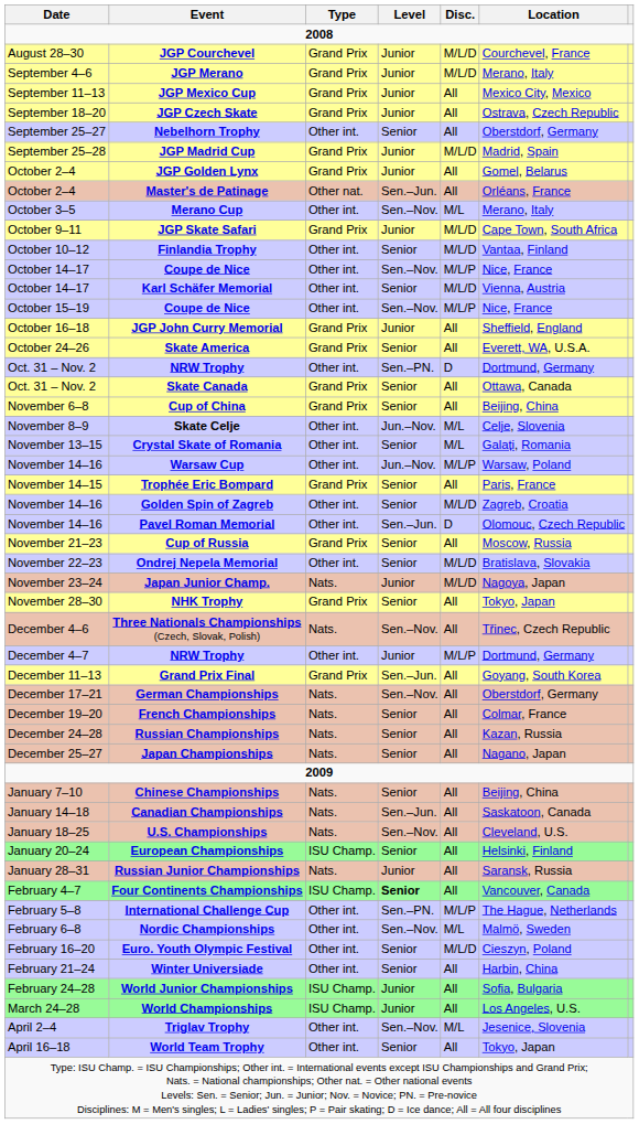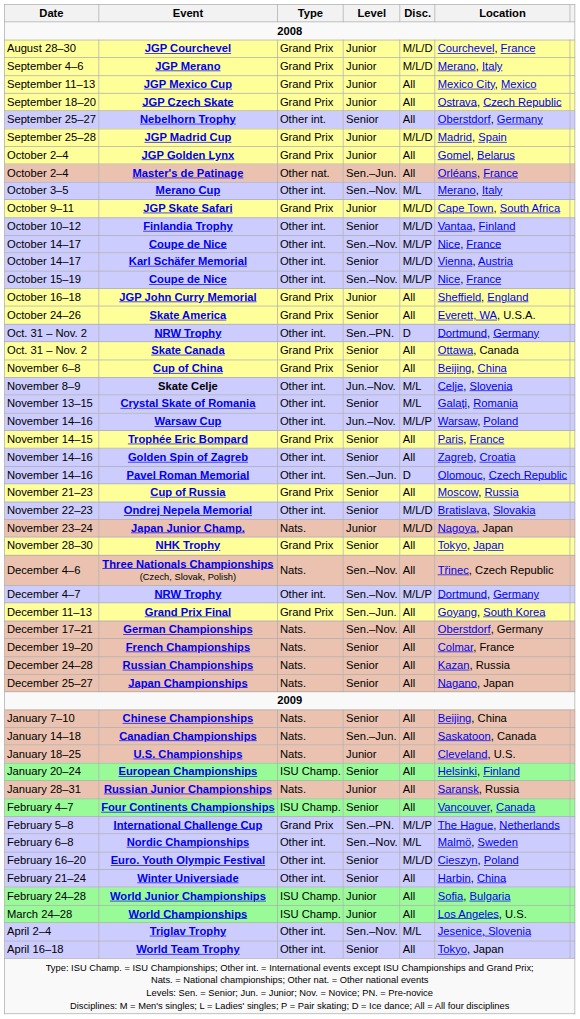 <table class="wikitable">
 <tr>
 <th>Date</th>
 <th>Event</th>
 <th>Type</th>
 <th>Level</th>
 <th>Disc.</th>
 <th>Location</th>
 <th></th>
 </tr>
 <tr>
 <td colspan=7 align=center><strong>2008</strong></td>
 </tr>
 <tr bgcolor=FFFF99>
 <td>August 28–30</td>
 <td align="center"><strong><a href='#'>JGP Courchevel</a></strong></td>
 <td>Grand Prix</td>
 <td>Junior</td>
 <td>M/L/D</td>
 <td><a href='#'>Courchevel</a>, <a href='#'>France</a></td>
 <td></td>
 </tr>
 <tr bgcolor=FFFF99>
 <td>September 4–6</td>
 <td align="center"><strong><a href='#'>JGP Merano</a></strong></td>
 <td>Grand Prix</td>
 <td>Junior</td>
 <td>M/L/D</td>
 <td><a href='#'>Merano</a>, <a href='#'>Italy</a></td>
 <td></td>
 </tr>
 <tr bgcolor=FFFF99>
 <td>September 11–13</td>
 <td align="center"><strong><a href='#'>JGP Mexico Cup</a></strong></td>
 <td>Grand Prix</td>
 <td>Junior</td>
 <td>All</td>
 <td><a href='#'>Mexico City</a>, <a href='#'>Mexico</a></td>
 <td></td>
 </tr>
 <tr bgcolor=FFFF99>
 <td>September 18–20</td>
 <td align="center"><strong><a href='#'>JGP Czech Skate</a></strong></td>
 <td>Grand Prix</td>
 <td>Junior</td>
 <td>All</td>
 <td><a href='#'>Ostrava</a>, <a href='#'>Czech Republic</a></td>
 <td></td>
 </tr>
 <tr bgcolor=CCCCFF>
 <td>September 25–27</td>
 <td align="center"><strong><a href='#'>Nebelhorn Trophy</a></strong></td>
 <td>Other int.</td>
 <td>Senior</td>
 <td>All</td>
 <td><a href='#'>Oberstdorf</a>, <a href='#'>Germany</a></td>
 <td></td>
 </tr>
 <tr bgcolor=FFFF99>
 <td>September 25–28</td>
 <td align="center"><strong><a href='#'>JGP Madrid Cup</a></strong></td>
 <td>Grand Prix</td>
 <td>Junior</td>
 <td>M/L/D</td>
 <td><a href='#'>Madrid</a>, <a href='#'>Spain</a></td>
 <td></td>
 </tr>
 <tr bgcolor=FFFF99>
 <td>October 2–4</td>
 <td align="center"><strong><a href='#'>JGP Golden Lynx</a></strong></td>
 <td>Grand Prix</td>
 <td>Junior</td>
 <td>All</td>
 <td><a href='#'>Gomel</a>, <a href='#'>Belarus</a></td>
 <td></td>
 </tr>
 <tr bgcolor=EBC2AF>
 <td>October 2–4</td>
 <td align="center"><strong><a href='#'>Master's de Patinage</a></strong></td>
 <td>Other nat.</td>
 <td>Sen.–Jun.</td>
 <td>All</td>
 <td><a href='#'>Orléans</a>, <a href='#'>France</a></td>
 <td></td>
 </tr>
 <tr bgcolor=CCCCFF>
 <td>October 3–5</td>
 <td align="center"><strong><a href='#'>Merano Cup</a></strong></td>
 <td>Other int.</td>
 <td>Sen.–Nov.</td>
 <td>M/L</td>
 <td><a href='#'>Merano</a>, <a href='#'>Italy</a></td>
 <td></td>
 </tr>
 <tr bgcolor=FFFF99>
 <td>October 9–11</td>
 <td align="center"><strong><a href='#'>JGP Skate Safari</a></strong></td>
 <td>Grand Prix</td>
 <td>Junior</td>
 <td>M/L/D</td>
 <td><a href='#'>Cape Town</a>, <a href='#'>South Africa</a></td>
 <td></td>
 </tr>
 <tr bgcolor=CCCCFF>
 <td>October 10–12</td>
 <td align="center"><strong><a href='#'>Finlandia Trophy</a></strong></td>
 <td>Other int.</td>
 <td>Senior</td>
 <td>M/L/D</td>
 <td><a href='#'>Vantaa</a>, <a href='#'>Finland</a></td>
 <td></td>
 </tr>
 <tr bgcolor=CCCCFF>
 <td>October 14–17</td>
 <td align="center"><strong><a href='#'>Coupe de Nice</a></strong></td>
 <td>Other int.</td>
 <td>Sen.–Nov.</td>
 <td>M/L/P</td>
 <td><a href='#'>Nice</a>, <a href='#'>France</a></td>
 <td></td>
 </tr>
 <tr bgcolor=CCCCFF>
 <td>October 14–17</td>
 <td align="center"><strong><a href='#'>Karl Schäfer Memorial</a></strong></td>
 <td>Other int.</td>
 <td>Senior</td>
 <td>M/L/D</td>
 <td><a href='#'>Vienna</a>, <a href='#'>Austria</a></td>
 <td></td>
 </tr>
 <tr bgcolor=CCCCFF>
 <td>October 15–19</td>
 <td align="center"><strong><a href='#'>Coupe de Nice</a></strong></td>
 <td>Other int.</td>
 <td>Sen.–Nov.</td>
 <td>M/L/P</td>
 <td><a href='#'>Nice</a>, <a href='#'>France</a></td>
 <td></td>
 </tr>
 <tr bgcolor=FFFF99>
 <td>October 16–18</td>
 <td align="center"><strong><a href='#'>JGP John Curry Memorial</a></strong></td>
 <td>Grand Prix</td>
 <td>Junior</td>
 <td>All</td>
 <td><a href='#'>Sheffield</a>, <a href='#'>England</a></td>
 <td></td>
 </tr>
 <tr bgcolor=FFFF99>
 <td>October 24–26</td>
 <td align="center"><strong><a href='#'>Skate America</a></strong></td>
 <td>Grand Prix</td>
 <td>Senior</td>
 <td>All</td>
 <td><a href='#'>Everett, WA</a>, U.S.A.</td>
 <td></td>
 </tr>
 <tr bgcolor=CCCCFF>
 <td>Oct. 31 – Nov. 2</td>
 <td align="center"><strong><a href='#'>NRW Trophy</a></strong></td>
 <td>Other int.</td>
 <td>Sen.–PN.</td>
 <td>D</td>
 <td><a href='#'>Dortmund</a>, <a href='#'>Germany</a></td>
 <td></td>
 </tr>
 <tr bgcolor=FFFF99>
 <td>Oct. 31 – Nov. 2</td>
 <td align="center"><strong><a href='#'>Skate Canada</a></strong></td>
 <td>Grand Prix</td>
 <td>Senior</td>
 <td>All</td>
 <td><a href='#'>Ottawa</a>, Canada</td>
 <td></td>
 </tr>
 <tr bgcolor=FFFF99>
 <td>November 6–8</td>
 <td align="center"><strong><a href='#'>Cup of China</a></strong></td>
 <td>Grand Prix</td>
 <td>Senior</td>
 <td>All</td>
 <td><a href='#'>Beijing</a>, <a href='#'>China</a></td>
 <td></td>
 </tr>
 <tr bgcolor=CCCCFF>
 <td>November 8–9</td>
 <td align="center"><strong>Skate Celje</strong></td>
 <td>Other int.</td>
 <td>Jun.–Nov.</td>
 <td>M/L</td>
 <td><a href='#'>Celje</a>, <a href='#'>Slovenia</a></td>
 <td></td>
 </tr>
 <tr bgcolor=CCCCFF>
 <td>November 13–15</td>
 <td align="center"><strong><a href='#'>Crystal Skate of Romania</a></strong></td>
 <td>Other int.</td>
 <td>Senior</td>
 <td>M/L</td>
 <td><a href='#'>Galați</a>, <a href='#'>Romania</a></td>
 <td></td>
 </tr>
 <tr bgcolor=CCCCFF>
 <td>November 14–16</td>
 <td align="center"><strong><a href='#'>Warsaw Cup</a></strong></td>
 <td>Other int.</td>
 <td>Jun.–Nov.</td>
 <td>M/L/P</td>
 <td><a href='#'>Warsaw</a>, <a href='#'>Poland</a></td>
 <td></td>
 </tr>
 <tr bgcolor=FFFF99>
 <td>November 14–15</td>
 <td align="center"><strong><a href='#'>Trophée Eric Bompard</a></strong></td>
 <td>Grand Prix</td>
 <td>Senior</td>
 <td>All</td>
 <td><a href='#'>Paris</a>, <a href='#'>France</a></td>
 <td></td>
 </tr>
 <tr bgcolor=CCCCFF>
 <td>November 14–16</td>
 <td align="center"><strong><a href='#'>Golden Spin of Zagreb</a></strong></td>
 <td>Other int.</td>
 <td>Senior</td>
-<td>M/L/D</td>
+<td>All</td>
 <td><a href='#'>Zagreb</a>, <a href='#'>Croatia</a></td>
 <td></td>
 </tr>
 <tr bgcolor=CCCCFF>
 <td>November 14–16</td>
 <td align="center"><strong><a href='#'>Pavel Roman Memorial</a></strong></td>
 <td>Other int.</td>
 <td>Sen.–Jun.</td>
 <td>D</td>
 <td><a href='#'>Olomouc</a>, <a href='#'>Czech Republic</a></td>
 <td></td>
 </tr>
 <tr bgcolor=FFFF99>
 <td>November 21–23</td>
 <td align="center"><strong><a href='#'>Cup of Russia</a></strong></td>
 <td>Grand Prix</td>
 <td>Senior</td>
 <td>All</td>
 <td><a href='#'>Moscow</a>, <a href='#'>Russia</a></td>
 <td></td>
 </tr>
 <tr bgcolor=CCCCFF>
 <td>November 22–23</td>
 <td align="center"><strong><a href='#'>Ondrej Nepela Memorial</a></strong></td>
 <td>Other int.</td>
 <td>Senior</td>
 <td>M/L/D</td>
 <td><a href='#'>Bratislava</a>, <a href='#'>Slovakia</a></td>
 <td></td>
 </tr>
 <tr bgcolor=EBC2AF>
 <td>November 23–24</td>
 <td align="center"><strong><a href='#'>Japan Junior Champ.</a></strong></td>
 <td>Nats.</td>
 <td>Junior</td>
 <td>M/L/D</td>
 <td><a href='#'>Nagoya</a>, Japan</td>
 <td></td>
 </tr>
 <tr bgcolor=FFFF99>
 <td>November 28–30</td>
 <td align="center"><strong><a href='#'>NHK Trophy</a></strong></td>
 <td>Grand Prix</td>
 <td>Senior</td>
 <td>All</td>
 <td><a href='#'>Tokyo</a>, <a href='#'>Japan</a></td>
 <td></td>
 </tr>
 <tr bgcolor=EBC2AF>
 <td>December 4–6</td>
 <td align="center"><strong><a href='#'>Three Nationals Championships</a></strong> <br> <small>(Czech, Slovak, Polish)</small></td>
 <td>Nats.</td>
 <td>Sen.–Nov.</td>
 <td>All</td>
 <td><a href='#'>Třinec</a>, Czech Republic</td>
 <td></td>
 </tr>
 <tr bgcolor=CCCCFF>
 <td>December 4–7</td>
 <td align="center"><strong><a href='#'>NRW Trophy</a></strong></td>
 <td>Other int.</td>
-<td>Junior</td>
+<td>Sen.–Nov.</td>
 <td>M/L/P</td>
 <td><a href='#'>Dortmund</a>, <a href='#'>Germany</a></td>
 <td></td>
 </tr>
 <tr bgcolor=FFFF99>
 <td>December 11–13</td>
 <td align="center"><strong><a href='#'>Grand Prix Final</a></strong></td>
 <td>Grand Prix</td>
 <td>Sen.–Jun.</td>
 <td>All</td>
 <td><a href='#'>Goyang</a>, <a href='#'>South Korea</a></td>
 <td></td>
 </tr>
 <tr bgcolor=EBC2AF>
 <td>December 17–21</td>
 <td align="center"><strong><a href='#'>German Championships</a></strong></td>
 <td>Nats.</td>
 <td>Sen.–Nov.</td>
 <td>All</td>
 <td><a href='#'>Oberstdorf</a>, Germany</td>
 <td></td>
 </tr>
 <tr bgcolor=EBC2AF>
 <td>December 19–20</td>
 <td align="center"><strong><a href='#'>French Championships</a></strong></td>
 <td>Nats.</td>
 <td>Senior</td>
 <td>All</td>
 <td><a href='#'>Colmar</a>, France</td>
 <td></td>
 </tr>
 <tr bgcolor=EBC2AF>
 <td>December 24–28</td>
 <td align="center"><strong><a href='#'>Russian Championships</a></strong></td>
 <td>Nats.</td>
 <td>Senior</td>
 <td>All</td>
 <td><a href='#'>Kazan</a>, Russia</td>
 <td></td>
 </tr>
 <tr bgcolor=EBC2AF>
 <td>December 25–27</td>
 <td align="center"><strong><a href='#'>Japan Championships</a></strong></td>
 <td>Nats.</td>
 <td>Senior</td>
 <td>All</td>
 <td><a href='#'>Nagano</a>, Japan</td>
 <td></td>
 </tr>
 <tr>
 <td colspan=7 align=center><strong>2009</strong></td>
 </tr>
 <tr bgcolor=EBC2AF>
 <td>January 7–10</td>
 <td align="center"><strong><a href='#'>Chinese Championships</a></strong></td>
 <td>Nats.</td>
 <td>Senior</td>
 <td>All</td>
 <td><a href='#'>Beijing</a>, China</td>
 <td></td>
 </tr>
 <tr bgcolor=EBC2AF>
 <td>January 14–18</td>
 <td align="center"><strong><a href='#'>Canadian Championships</a></strong></td>
 <td>Nats.</td>
 <td>Sen.–Jun.</td>
 <td>All</td>
 <td><a href='#'>Saskatoon</a>, Canada</td>
 <td></td>
 </tr>
 <tr bgcolor=EBC2AF>
 <td>January 18–25</td>
 <td align="center"><strong><a href='#'>U.S. Championships</a></strong></td>
 <td>Nats.</td>
-<td>Sen.–Nov.</td>
+<td>Junior</td>
 <td>All</td>
 <td><a href='#'>Cleveland</a>, U.S.</td>
 <td></td>
 </tr>
 <tr bgcolor=98FB98>
 <td>January 20–24</td>
 <td align="center"><strong><a href='#'>European Championships</a></strong></td>
 <td>ISU Champ.</td>
 <td>Senior</td>
 <td>All</td>
 <td><a href='#'>Helsinki</a>, <a href='#'>Finland</a></td>
 <td></td>
 </tr>
 <tr bgcolor=EBC2AF>
 <td>January 28–31</td>
 <td align="center"><strong><a href='#'>Russian Junior Championships</a></strong></td>
 <td>Nats.</td>
 <td>Junior</td>
 <td>All</td>
 <td><a href='#'>Saransk</a>, Russia</td>
 <td></td>
 </tr>
 <tr bgcolor=98FB98>
 <td>February 4–7</td>
 <td align="center"><strong><a href='#'>Four Continents Championships</a></strong></td>
 <td>ISU Champ.</td>
-<td><strong>Senior</strong></td>
+<td>Senior</td>
 <td>All</td>
 <td><a href='#'>Vancouver</a>, <a href='#'>Canada</a></td>
 <td></td>
 </tr>
 <tr bgcolor=CCCCFF>
 <td>February 5–8</td>
 <td align="center"><strong><a href='#'>International Challenge Cup</a></strong></td>
-<td>Other int.</td>
+<td>Grand Prix</td>
 <td>Sen.–PN.</td>
 <td>M/L/P</td>
 <td><a href='#'>The Hague</a>, <a href='#'>Netherlands</a></td>
 <td></td>
 </tr>
 <tr bgcolor=CCCCFF>
 <td>February 6–8</td>
 <td align="center"><strong><a href='#'>Nordic Championships</a></strong></td>
 <td>Other int.</td>
 <td>Sen.–Nov.</td>
 <td>M/L</td>
 <td><a href='#'>Malmö</a>, <a href='#'>Sweden</a></td>
 <td></td>
 </tr>
 <tr bgcolor=CCCCFF>
 <td>February 16–20</td>
 <td align="center"><strong><a href='#'>Euro. Youth Olympic Festival</a></strong></td>
 <td>Other int.</td>
 <td>Senior</td>
 <td>M/L/D</td>
 <td><a href='#'>Cieszyn</a>, <a href='#'>Poland</a></td>
 <td></td>
 </tr>
 <tr bgcolor=CCCCFF>
 <td>February 21–24</td>
 <td align="center"><strong><a href='#'>Winter Universiade</a></strong></td>
 <td>Other int.</td>
 <td>Senior</td>
 <td>All</td>
 <td><a href='#'>Harbin</a>, <a href='#'>China</a></td>
 <td></td>
 </tr>
 <tr bgcolor=98FB98>
 <td>February 24–28</td>
 <td align="center"><strong><a href='#'>World Junior Championships</a></strong></td>
 <td>ISU Champ.</td>
 <td>Junior</td>
 <td>All</td>
 <td><a href='#'>Sofia</a>, <a href='#'>Bulgaria</a></td>
 <td></td>
 </tr>
 <tr bgcolor=98FB98>
 <td>March 24–28</td>
 <td align="center"><strong><a href='#'>World Championships</a></strong></td>
 <td>ISU Champ.</td>
 <td>Junior</td>
 <td>All</td>
 <td><a href='#'>Los Angeles</a>, U.S.</td>
 <td></td>
 </tr>
 <tr bgcolor=CCCCFF>
 <td>April 2–4</td>
 <td align="center"><strong><a href='#'>Triglav Trophy</a></strong></td>
 <td>Other int.</td>
 <td>Sen.–Nov.</td>
 <td>M/L</td>
 <td><a href='#'>Jesenice, Slovenia</a></td>
 <td></td>
 </tr>
 <tr bgcolor=CCCCFF>
 <td>April 16–18</td>
 <td align="center"><strong><a href='#'>World Team Trophy</a></strong></td>
 <td>Other int.</td>
 <td>Senior</td>
 <td>All</td>
 <td><a href='#'>Tokyo</a>, Japan</td>
 <td></td>
 </tr>
 <tr>
 <td colspan=7 align=center><small> Type: ISU Champ. = ISU Championships; Other int. = International events except ISU Championships and Grand Prix; <br> Nats. = National championships; Other nat. = Other national events <br> Levels: Sen. = Senior; Jun. = Junior; Nov. = Novice; PN. = Pre-novice <br> Disciplines: M = Men's singles; L = Ladies' singles; P = Pair skating; D = Ice dance; All = All four disciplines </small></td>
 </tr>
 </table>
